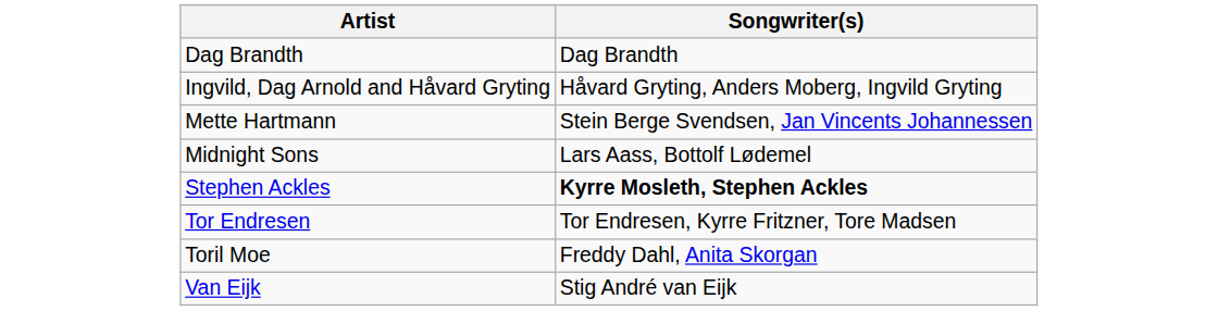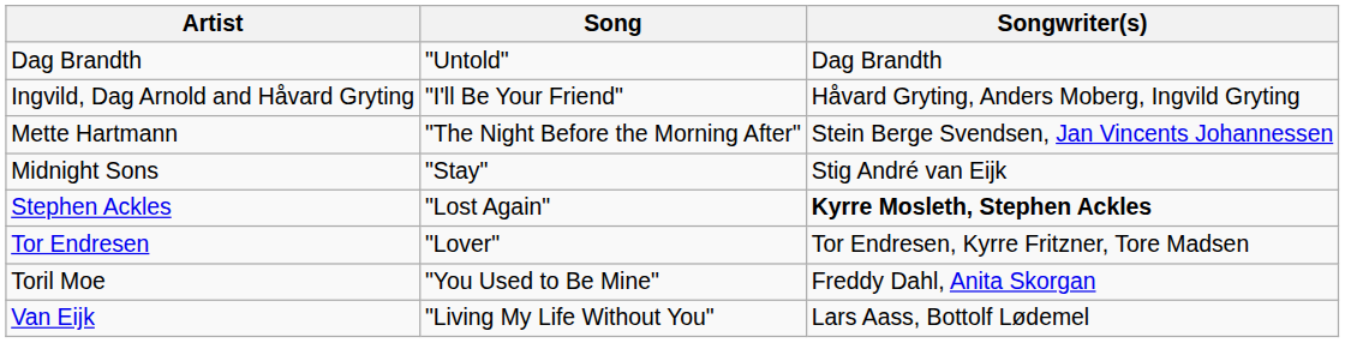 <table class="sortable wikitable" style="margin: 1em auto 1em auto;">
 <tr>
 <th>Artist</th>
+<th>Song</th>
 <th>Songwriter(s)</th>
 </tr>
 <tr>
 <td>Dag Brandth</td>
+<td>"Untold"</td>
 <td>Dag Brandth</td>
 </tr>
 <tr>
 <td>Ingvild, Dag Arnold and Håvard Gryting</td>
+<td>"I'll Be Your Friend"</td>
 <td>Håvard Gryting, Anders Moberg, Ingvild Gryting</td>
 </tr>
 <tr>
 <td>Mette Hartmann</td>
+<td>"The Night Before the Morning After"</td>
 <td>Stein Berge Svendsen, <a href='#'>Jan Vincents Johannessen</a></td>
 </tr>
 <tr>
 <td>Midnight Sons</td>
-<td>Lars Aass, Bottolf Lødemel</td>
+<td>"Stay"</td>
+<td>Stig André van Eijk</td>
 </tr>
 <tr>
 <td><a href='#'>Stephen Ackles</a></td>
+<td>"Lost Again"</td>
 <td><strong>Kyrre Mosleth, Stephen Ackles</strong></td>
 </tr>
 <tr>
 <td><a href='#'>Tor Endresen</a></td>
+<td>"Lover"</td>
 <td>Tor Endresen, Kyrre Fritzner, Tore Madsen</td>
 </tr>
 <tr>
 <td>Toril Moe</td>
+<td>"You Used to Be Mine"</td>
 <td>Freddy Dahl, <a href='#'>Anita Skorgan</a></td>
 </tr>
 <tr>
 <td><a href='#'>Van Eijk</a></td>
-<td>Stig André van Eijk</td>
+<td>"Living My Life Without You"</td>
+<td>Lars Aass, Bottolf Lødemel</td>
 </tr>
 </table>
